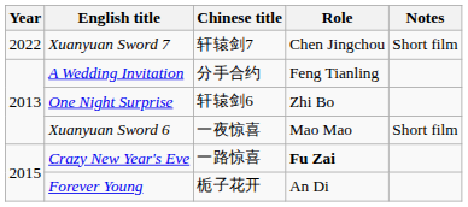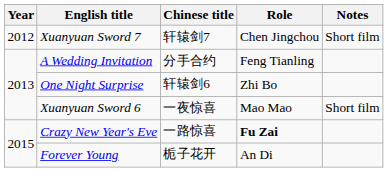 <table class="wikitable">
 <tr>
 <th>Year</th>
 <th>English title</th>
 <th>Chinese title</th>
 <th>Role</th>
 <th>Notes</th>
 </tr>
 <tr>
-<td>2022</td>
+<td>2012</td>
 <td><em>Xuanyuan Sword 7</em></td>
 <td>轩辕剑7</td>
 <td>Chen Jingchou</td>
 <td>Short film</td>
 </tr>
 <tr>
 <td rowspan=3>2013</td>
 <td><em><a href='#'>A Wedding Invitation</a></em></td>
 <td>分手合约</td>
 <td>Feng Tianling</td>
 <td></td>
 </tr>
 <tr>
 <td><em><a href='#'>One Night Surprise</a></em></td>
 <td>轩辕剑6</td>
 <td>Zhi Bo</td>
 <td></td>
 </tr>
 <tr>
 <td><em>Xuanyuan Sword 6</em></td>
 <td>一夜惊喜</td>
 <td>Mao Mao</td>
 <td>Short film</td>
 </tr>
 <tr>
 <td rowspan=2>2015</td>
 <td><em><a href='#'>Crazy New Year's Eve</a></em></td>
 <td>一路惊喜</td>
 <td><strong>Fu Zai</strong></td>
 <td></td>
 </tr>
 <tr>
 <td><em><a href='#'>Forever Young</a></em></td>
 <td>栀子花开</td>
 <td>An Di</td>
 <td></td>
 </tr>
 </table>
